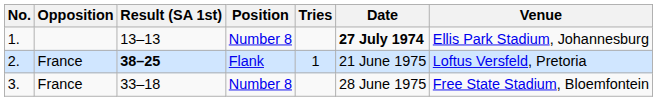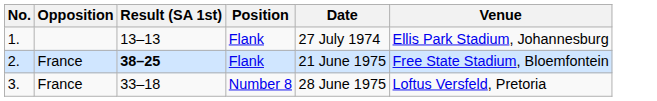 <table class="wikitable unsortable">
 <tr>
 <th>No.</th>
 <th>Opposition</th>
 <th>Result (SA 1st)</th>
 <th>Position</th>
-<th>Tries</th>
 <th>Date</th>
 <th>Venue</th>
 </tr>
 <tr>
 <td>1.</td>
 <td></td>
 <td>13–13</td>
-<td><a href='#'>Number 8</a></td>
-<td></td>
-<td><strong>27 July 1974</strong></td>
+<td><a href='#'>Flank</a></td>
+<td>27 July 1974</td>
 <td><a href='#'>Ellis Park Stadium</a>, Johannesburg</td>
 </tr>
 <tr style="background: #D0E6FF;">
 <td>2.</td>
 <td> France</td>
 <td><strong>38–25</strong></td>
 <td><a href='#'>Flank</a></td>
-<td align="center">1</td>
 <td>21 June 1975</td>
-<td><a href='#'>Loftus Versfeld</a>, Pretoria</td>
+<td><a href='#'>Free State Stadium</a>, Bloemfontein</td>
 </tr>
 <tr>
 <td>3.</td>
 <td> France</td>
 <td>33–18</td>
 <td><a href='#'>Number 8</a></td>
-<td></td>
 <td>28 June 1975</td>
-<td><a href='#'>Free State Stadium</a>, Bloemfontein</td>
+<td><a href='#'>Loftus Versfeld</a>, Pretoria</td>
 </tr>
 </table>
